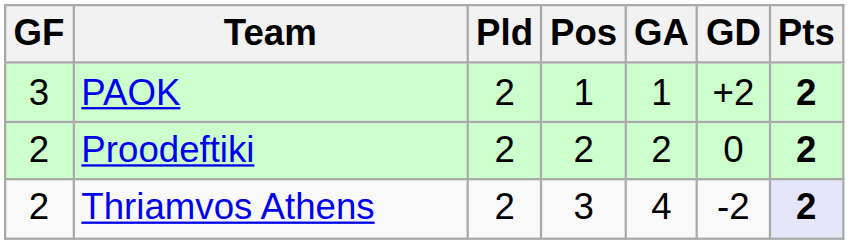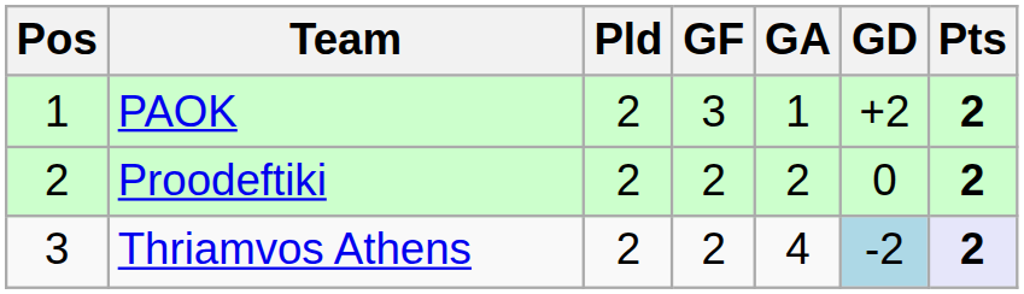 <table class="wikitable" style="text-align: center;">
 <tr>
-<th>GF</th>
+<th>Pos</th>
 <th width=165>Team</th>
 <th>Pld</th>
-<th>Pos</th>
+<th>GF</th>
 <th>GA</th>
 <th>GD</th>
 <th>Pts</th>
 </tr>
 <tr bgcolor="#ccffcc">
-<td>3</td>
+<td>1</td>
 <td align=left><a href='#'>PAOK</a></td>
 <td>2</td>
-<td>1</td>
+<td>3</td>
 <td>1</td>
 <td>+2</td>
 <td><strong>2</strong></td>
 </tr>
 <tr bgcolor="#ccffcc">
 <td>2</td>
 <td align=left><a href='#'>Proodeftiki</a></td>
 <td>2</td>
 <td>2</td>
 <td>2</td>
 <td>0</td>
 <td><strong>2</strong></td>
 </tr>
 <tr>
-<td>2</td>
+<td>3</td>
 <td align=left><a href='#'>Thriamvos Athens</a></td>
 <td>2</td>
-<td>3</td>
+<td>2</td>
 <td>4</td>
-<td>-2</td>
+<td style="background: lightblue;">-2</td>
 <td style="background: lavender;"><strong>2</strong></td>
 </tr>
 </table>
